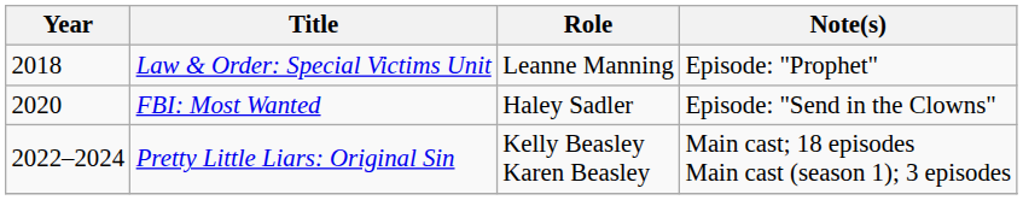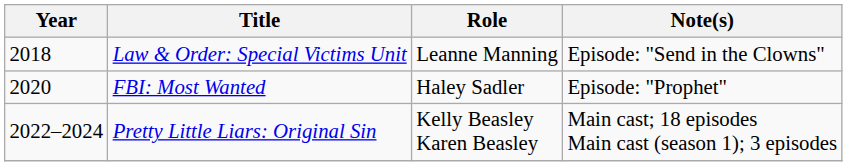 <table class="wikitable sortable">
 <tr>
 <th>Year</th>
 <th>Title</th>
 <th>Role</th>
 <th>Note(s)</th>
 </tr>
 <tr>
 <td>2018</td>
 <td><em><a href='#'>Law & Order: Special Victims Unit</a></em></td>
 <td>Leanne Manning</td>
-<td>Episode: "Prophet"</td>
+<td>Episode: "Send in the Clowns"</td>
 </tr>
 <tr>
 <td>2020</td>
 <td><em><a href='#'>FBI: Most Wanted</a></em></td>
 <td>Haley Sadler</td>
-<td>Episode: "Send in the Clowns"</td>
+<td>Episode: "Prophet"</td>
 </tr>
 <tr>
 <td>2022–2024</td>
 <td><em><a href='#'>Pretty Little Liars: Original Sin</a></em></td>
 <td>Kelly Beasley<br>Karen Beasley</td>
 <td>Main cast; 18 episodes<br>Main cast (season 1); 3 episodes</td>
 </tr>
 <tr>
 </tr>
 </table>
